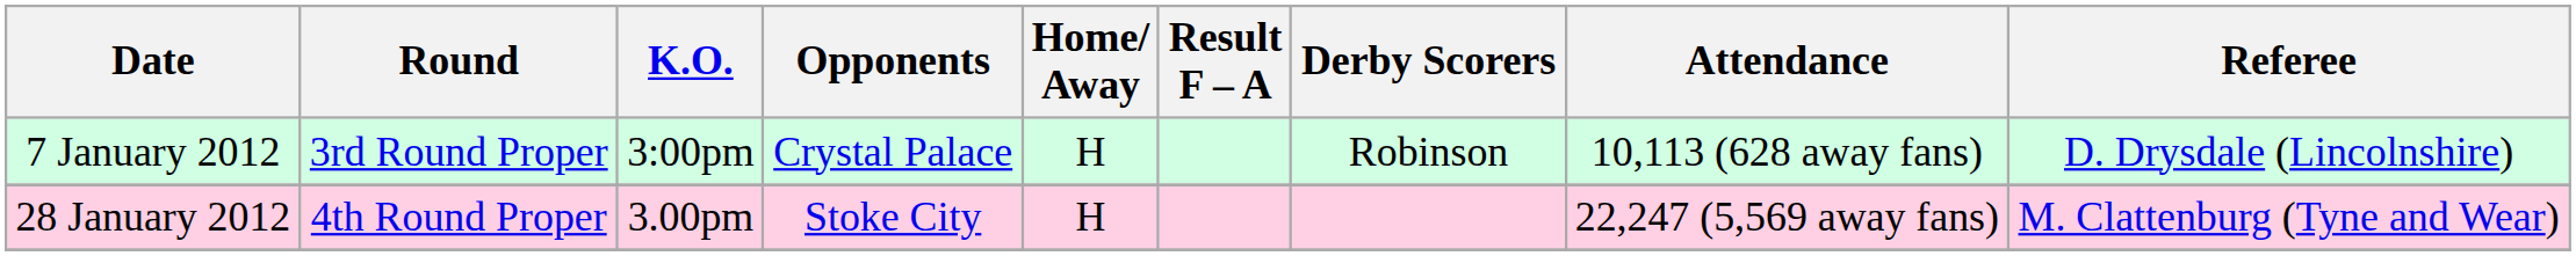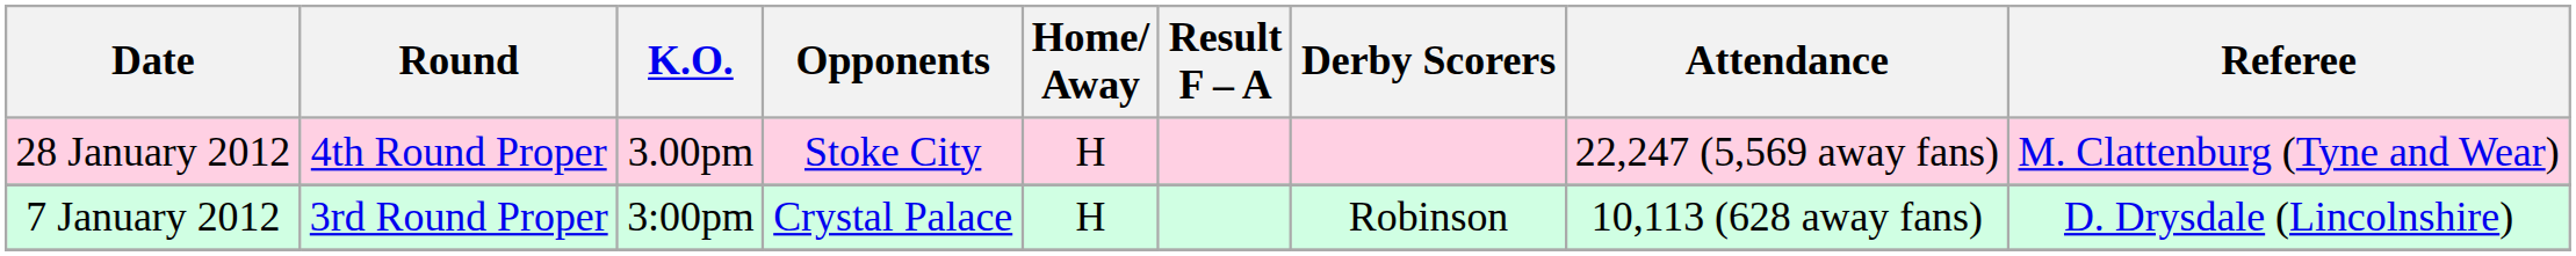 <table class="wikitable" style="text-align:center;">
 <tr>
 <th>Date</th>
 <th>Round</th>
 <th><a href='#'>K.O.</a></th>
 <th>Opponents</th>
 <th>Home/<br>Away</th>
 <th>Result<br>F – A</th>
 <th>Derby Scorers</th>
 <th>Attendance</th>
 <th>Referee</th>
+</tr>
+<tr bgcolor="#ffd0e3">
+<td>28 January 2012</td>
+<td><a href='#'>4th Round Proper</a></td>
+<td>3.00pm</td>
+<td><a href='#'>Stoke City</a></td>
+<td>H</td>
+<td></td>
+<td></td>
+<td>22,247 (5,569 away fans)</td>
+<td><a href='#'>M. Clattenburg</a> (<a href='#'>Tyne and Wear</a>)</td>
+</tr>
+<tr>
 </tr>
 <tr bgcolor="#d0ffe3">
 <td>7 January 2012</td>
 <td><a href='#'>3rd Round Proper</a></td>
 <td>3:00pm</td>
 <td><a href='#'>Crystal Palace</a></td>
 <td>H</td>
 <td></td>
 <td>Robinson </td>
 <td>10,113 (628 away fans)</td>
 <td><a href='#'>D. Drysdale</a> (<a href='#'>Lincolnshire</a>)</td>
 </tr>
 <tr>
 </tr>
-<tr bgcolor="#ffd0e3">
-<td>28 January 2012</td>
-<td><a href='#'>4th Round Proper</a></td>
-<td>3.00pm</td>
-<td><a href='#'>Stoke City</a></td>
-<td>H</td>
-<td></td>
-<td></td>
-<td>22,247 (5,569 away fans)</td>
-<td><a href='#'>M. Clattenburg</a> (<a href='#'>Tyne and Wear</a>)</td>
-</tr>
-<tr>
-</tr>
 </table>
